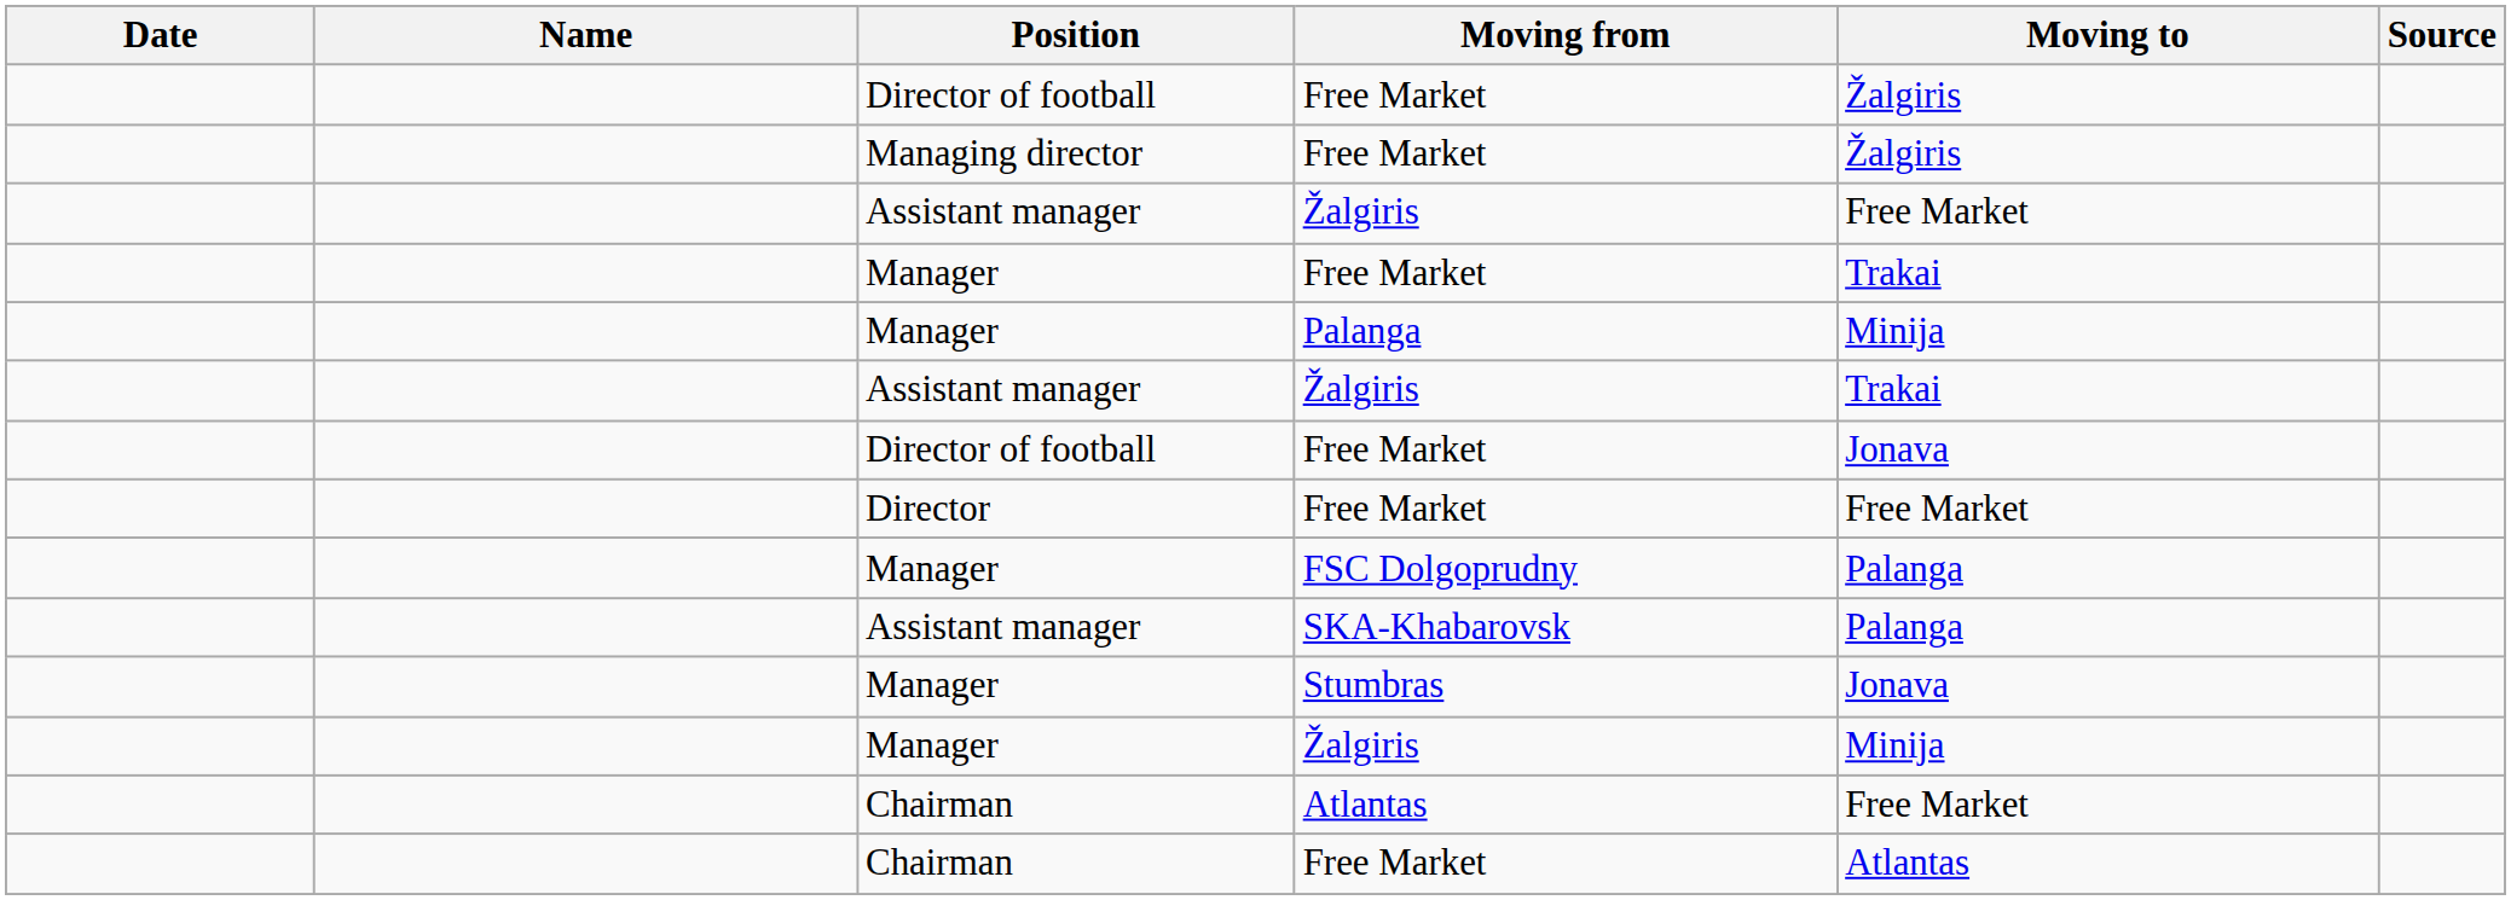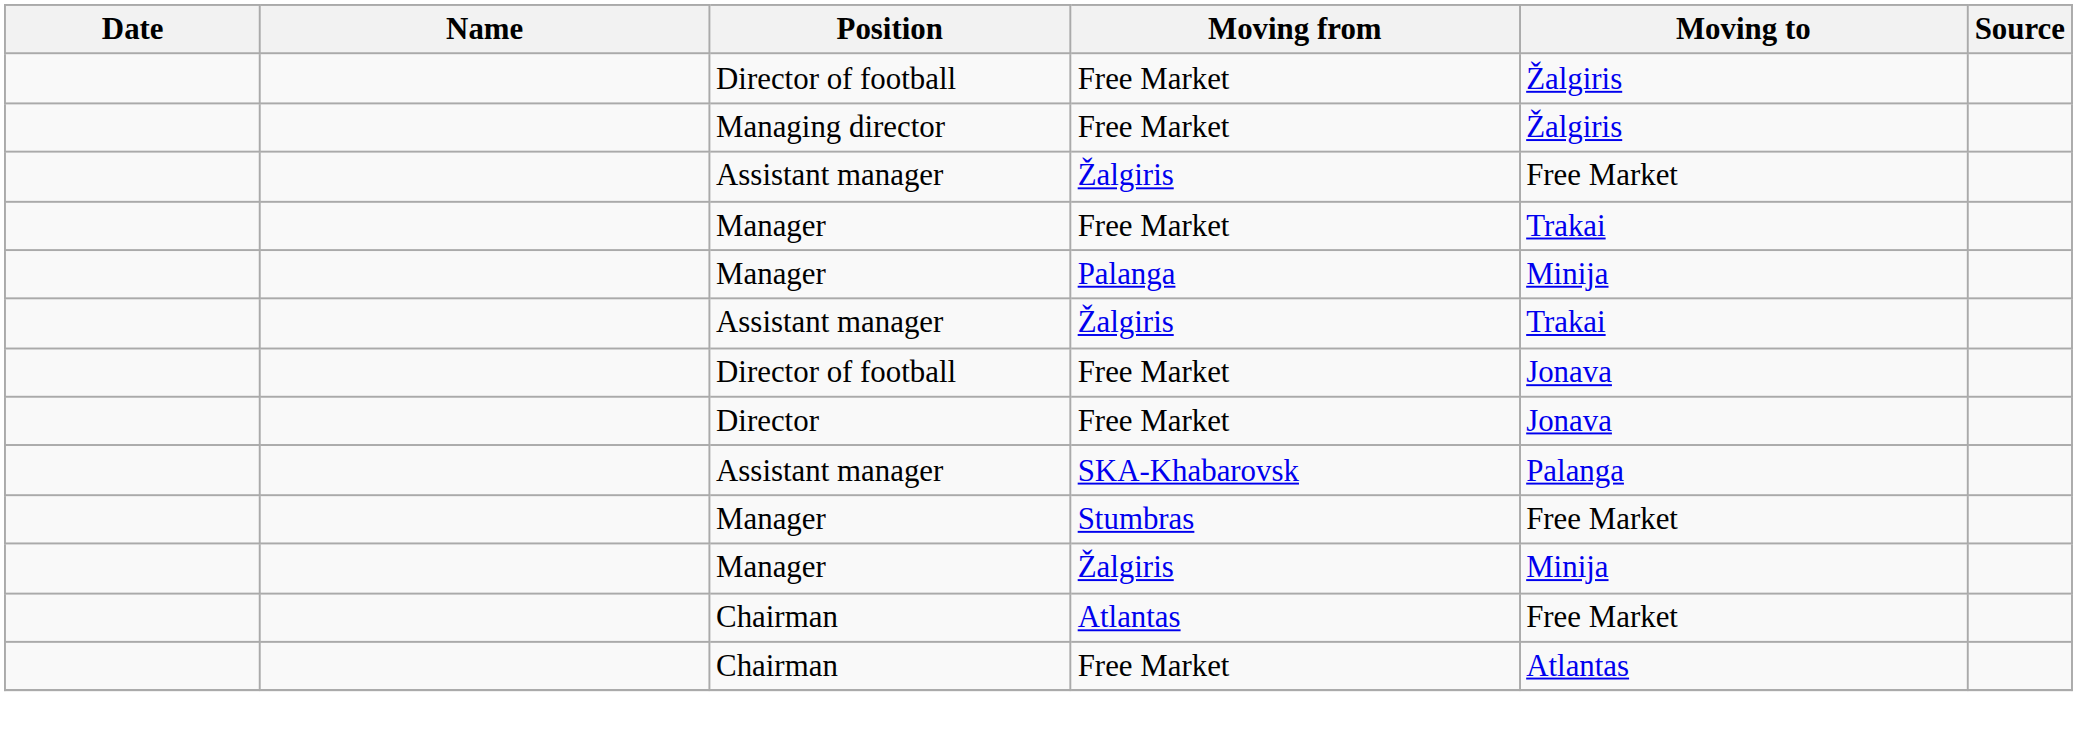 <table class="wikitable sortable">
 <tr>
 <th style="width:125px;">Date</th>
 <th style="width:225px;">Name</th>
 <th style="width:180px;">Position</th>
 <th style="width:225px;">Moving from</th>
 <th style="width:225px;">Moving to</th>
 <th style="width:20px;">Source</th>
 </tr>
 <tr>
 <td align=center></td>
 <td> </td>
 <td>Director of football</td>
 <td>Free Market</td>
 <td><a href='#'>Žalgiris</a></td>
 <td align=center></td>
 </tr>
 <tr>
 <td align=center></td>
 <td> </td>
 <td>Managing director</td>
 <td>Free Market</td>
 <td><a href='#'>Žalgiris</a></td>
 <td align=center></td>
 </tr>
 <tr>
 <td align=center></td>
 <td> </td>
 <td>Assistant manager</td>
 <td><a href='#'>Žalgiris</a></td>
 <td>Free Market</td>
 <td align=center></td>
 </tr>
 <tr>
 <td align=center></td>
 <td> </td>
 <td>Manager</td>
 <td>Free Market</td>
 <td><a href='#'>Trakai</a></td>
 <td align=center></td>
 </tr>
 <tr>
 <td align=center></td>
 <td> </td>
 <td>Manager</td>
 <td><a href='#'>Palanga</a></td>
 <td><a href='#'>Minija</a></td>
 <td align=center></td>
 </tr>
 <tr>
 <td align=center></td>
 <td> </td>
 <td>Assistant manager</td>
 <td><a href='#'>Žalgiris</a></td>
 <td><a href='#'>Trakai</a></td>
 <td align=center></td>
 </tr>
 <tr>
 <td align=center></td>
 <td> </td>
 <td>Director of football</td>
 <td>Free Market</td>
 <td><a href='#'>Jonava</a></td>
 <td align=center></td>
 </tr>
 <tr>
 <td align=center></td>
 <td> </td>
 <td>Director</td>
 <td>Free Market</td>
-<td>Free Market</td>
-<td align=center></td>
-</tr>
-<tr>
-<td align=center></td>
-<td> </td>
-<td>Manager</td>
-<td> <a href='#'>FSC Dolgoprudny</a></td>
-<td><a href='#'>Palanga</a></td>
+<td><a href='#'>Jonava</a></td>
 <td align=center></td>
 </tr>
 <tr>
 <td align=center></td>
 <td> </td>
 <td>Assistant manager</td>
 <td> <a href='#'>SKA-Khabarovsk</a></td>
 <td><a href='#'>Palanga</a></td>
 <td align=center></td>
 </tr>
 <tr>
 <td align=center></td>
 <td> </td>
 <td>Manager</td>
 <td><a href='#'>Stumbras</a></td>
-<td><a href='#'>Jonava</a></td>
+<td>Free Market</td>
 <td align=center></td>
 </tr>
 <tr>
 <td align=center></td>
 <td> </td>
 <td>Manager</td>
 <td><a href='#'>Žalgiris</a></td>
 <td><a href='#'>Minija</a></td>
 <td align=center></td>
 </tr>
 <tr>
 <td align=center></td>
 <td> </td>
 <td>Chairman</td>
 <td><a href='#'>Atlantas</a></td>
 <td>Free Market</td>
 <td align=center></td>
 </tr>
 <tr>
 <td align=center></td>
 <td> </td>
 <td>Chairman</td>
 <td>Free Market</td>
 <td><a href='#'>Atlantas</a></td>
 <td align=center></td>
 </tr>
 <tr>
 </tr>
 </table>
